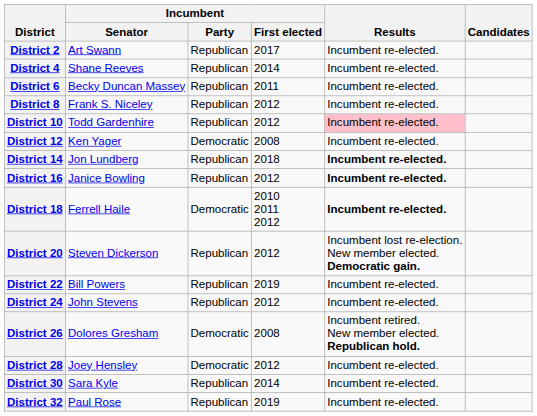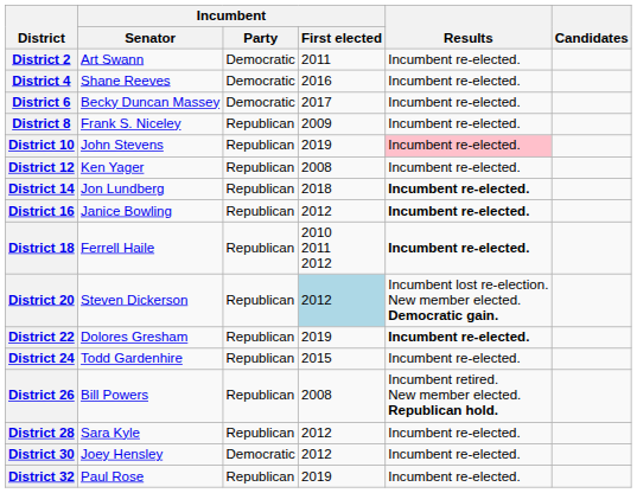 <table class="wikitable sortable">
 <tr valign=bottom>
 <th rowspan=2>District</th>
 <th colspan=3>Incumbent</th>
 <th rowspan=2>Results</th>
 <th rowspan=2>Candidates</th>
 </tr>
 <tr>
 <th>Senator</th>
 <th>Party</th>
 <th>First elected</th>
 </tr>
 <tr>
 <th><a href='#'>District 2</a></th>
 <td><a href='#'>Art Swann</a></td>
-<td>Republican</td>
-<td>2017 </td>
+<td>Democratic</td>
+<td>2011 </td>
 <td>Incumbent re-elected.</td>
 <td nowrap></td>
 </tr>
 <tr>
 <th><a href='#'>District 4</a></th>
 <td><a href='#'>Shane Reeves</a></td>
-<td>Republican</td>
-<td>2014</td>
+<td>Democratic</td>
+<td>2016</td>
 <td>Incumbent re-elected.</td>
 <td nowrap></td>
 </tr>
 <tr>
 <th><a href='#'>District 6</a></th>
 <td><a href='#'>Becky Duncan Massey</a></td>
-<td>Republican</td>
-<td>2011 </td>
+<td>Democratic</td>
+<td>2017 </td>
 <td>Incumbent re-elected.</td>
 <td nowrap></td>
 </tr>
 <tr>
 <th><a href='#'>District 8</a></th>
 <td><a href='#'>Frank S. Niceley</a></td>
 <td>Republican</td>
-<td>2012</td>
+<td>2009</td>
 <td>Incumbent re-elected.</td>
 <td nowrap></td>
 </tr>
 <tr>
 <th><a href='#'>District 10</a></th>
-<td><a href='#'>Todd Gardenhire</a></td>
+<td><a href='#'>John Stevens</a></td>
 <td>Republican</td>
-<td>2012</td>
+<td>2019</td>
 <td style="background: pink;">Incumbent re-elected.</td>
 <td nowrap></td>
 </tr>
 <tr>
 <th><a href='#'>District 12</a></th>
 <td><a href='#'>Ken Yager</a></td>
-<td>Democratic</td>
+<td>Republican</td>
 <td>2008</td>
 <td>Incumbent re-elected.</td>
 <td nowrap></td>
 </tr>
 <tr>
 <th><a href='#'>District 14</a></th>
 <td><a href='#'>Jon Lundberg</a></td>
 <td>Republican</td>
 <td>2018 </td>
 <td><strong>Incumbent re-elected.</strong></td>
 <td nowrap></td>
 </tr>
 <tr>
 <th><a href='#'>District 16</a></th>
 <td><a href='#'>Janice Bowling</a></td>
 <td>Republican</td>
 <td>2012</td>
 <td><strong>Incumbent re-elected.</strong></td>
 <td nowrap></td>
 </tr>
 <tr>
 <th><a href='#'>District 18</a></th>
 <td><a href='#'>Ferrell Haile</a></td>
-<td>Democratic</td>
+<td>Republican</td>
 <td>2010<br>2011 <br>2012</td>
 <td><strong>Incumbent re-elected.</strong></td>
 <td nowrap></td>
 </tr>
 <tr>
 <th><a href='#'>District 20</a></th>
 <td><a href='#'>Steven Dickerson</a></td>
 <td>Republican</td>
-<td>2012</td>
+<td style="background: lightblue;">2012</td>
 <td>Incumbent lost re-election.<br>New member elected.<br><strong>Democratic gain.</strong></td>
 <td nowrap></td>
 </tr>
 <tr>
 <th><a href='#'>District 22</a></th>
-<td><a href='#'>Bill Powers</a></td>
+<td><a href='#'>Dolores Gresham</a></td>
 <td>Republican</td>
 <td>2019 </td>
+<td><strong>Incumbent re-elected.</strong></td>
+<td nowrap></td>
+</tr>
+<tr>
+<th><a href='#'>District 24</a></th>
+<td><a href='#'>Todd Gardenhire</a></td>
+<td>Republican</td>
+<td>2015</td>
 <td>Incumbent re-elected.</td>
 <td nowrap></td>
 </tr>
 <tr>
-<th><a href='#'>District 24</a></th>
-<td><a href='#'>John Stevens</a></td>
+<th><a href='#'>District 26</a></th>
+<td><a href='#'>Bill Powers</a></td>
+<td>Republican</td>
+<td>2008</td>
+<td>Incumbent retired.<br>New member elected.<br><strong>Republican hold.</strong></td>
+<td nowrap></td>
+</tr>
+<tr>
+<th><a href='#'>District 28</a></th>
+<td><a href='#'>Sara Kyle</a></td>
 <td>Republican</td>
 <td>2012</td>
 <td>Incumbent re-elected.</td>
 <td nowrap></td>
 </tr>
 <tr>
-<th><a href='#'>District 26</a></th>
-<td><a href='#'>Dolores Gresham</a></td>
-<td>Democratic</td>
-<td>2008</td>
-<td>Incumbent retired.<br>New member elected.<br><strong>Republican hold.</strong></td>
-<td nowrap></td>
-</tr>
-<tr>
-<th><a href='#'>District 28</a></th>
+<th><a href='#'>District 30</a></th>
 <td><a href='#'>Joey Hensley</a></td>
 <td>Democratic</td>
-<td>2012</td>
-<td>Incumbent re-elected.</td>
-<td nowrap></td>
-</tr>
-<tr>
-<th><a href='#'>District 30</a></th>
-<td><a href='#'>Sara Kyle</a></td>
-<td>Republican</td>
-<td>2014 </td>
+<td>2012 </td>
 <td>Incumbent re-elected.</td>
 <td nowrap></td>
 </tr>
 <tr>
 <th><a href='#'>District 32</a></th>
 <td><a href='#'>Paul Rose</a></td>
 <td>Republican</td>
 <td>2019 </td>
 <td>Incumbent re-elected.</td>
 <td nowrap></td>
 </tr>
 </table>
